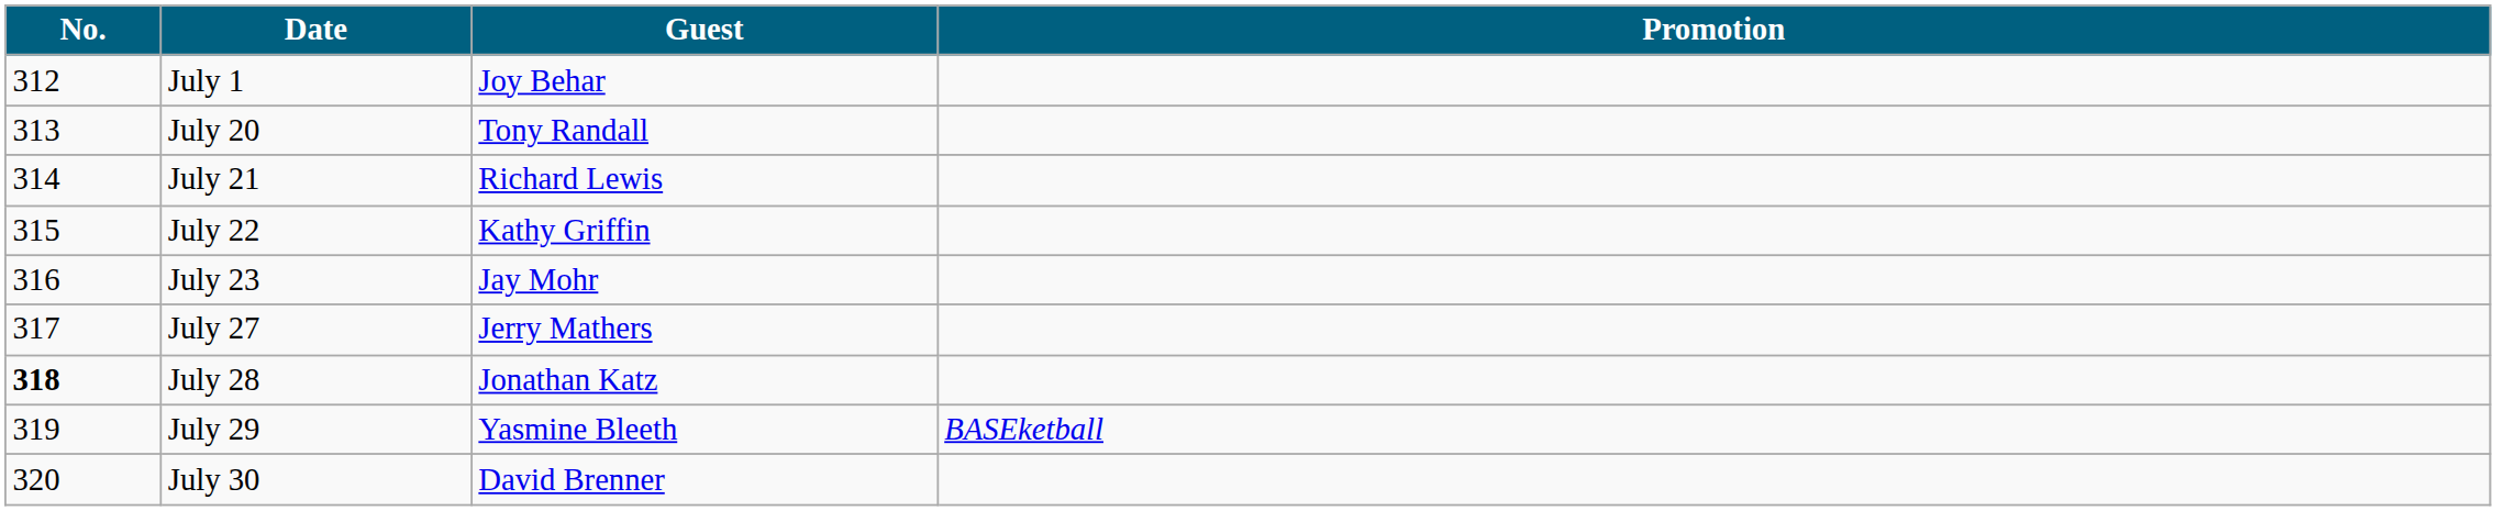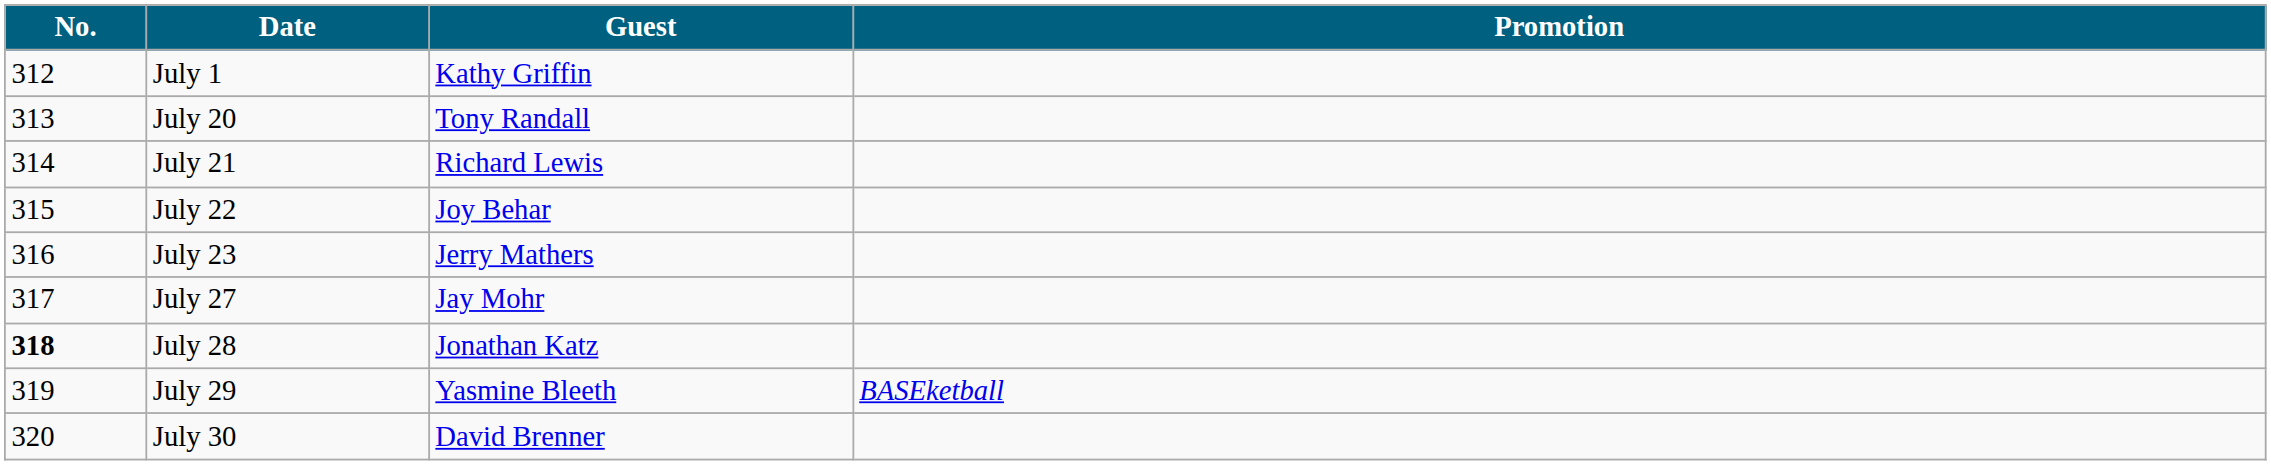 <table class="wikitable" width="100%">
 <tr>
 <th width="5%" style="background:#006080; color:#FFFFFF"><abbr>No.</abbr></th>
 <th width="10%" style="background:#006080; color:#FFFFFF">Date</th>
 <th width="15%" style="background:#006080; color:#FFFFFF">Guest</th>
 <th width="50%" style="background:#006080; color:#FFFFFF">Promotion</th>
 </tr>
 <tr>
 <td>312</td>
 <td>July 1</td>
-<td><a href='#'>Joy Behar</a></td>
+<td><a href='#'>Kathy Griffin</a></td>
 <td></td>
 </tr>
 <tr>
 <td>313</td>
 <td>July 20</td>
 <td><a href='#'>Tony Randall</a></td>
 <td></td>
 </tr>
 <tr>
 <td>314</td>
 <td>July 21</td>
 <td><a href='#'>Richard Lewis</a></td>
 <td></td>
 </tr>
 <tr>
 <td>315</td>
 <td>July 22</td>
-<td><a href='#'>Kathy Griffin</a></td>
+<td><a href='#'>Joy Behar</a></td>
 <td></td>
 </tr>
 <tr>
 <td>316</td>
 <td>July 23</td>
-<td><a href='#'>Jay Mohr</a></td>
+<td><a href='#'>Jerry Mathers</a></td>
 <td></td>
 </tr>
 <tr>
 <td>317</td>
 <td>July 27</td>
-<td><a href='#'>Jerry Mathers</a></td>
+<td><a href='#'>Jay Mohr</a></td>
 <td></td>
 </tr>
 <tr>
 <td><strong>318</strong></td>
 <td>July 28</td>
 <td><a href='#'>Jonathan Katz</a></td>
 <td></td>
 </tr>
 <tr>
 <td>319</td>
 <td>July 29</td>
 <td><a href='#'>Yasmine Bleeth</a></td>
 <td><em><a href='#'>BASEketball</a></em></td>
 </tr>
 <tr>
 <td>320</td>
 <td>July 30</td>
 <td><a href='#'>David Brenner</a></td>
 <td></td>
 </tr>
 </table>
